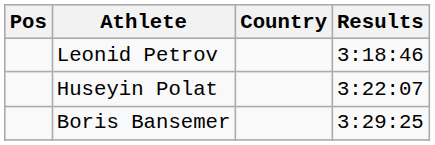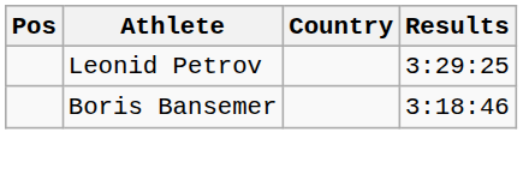 <table class="wikitable">
 <tr>
 <th>Pos</th>
 <th>Athlete</th>
 <th>Country</th>
 <th>Results</th>
 </tr>
 <tr>
 <td align="center"></td>
 <td>Leonid Petrov</td>
 <td></td>
-<td>3:18:46</td>
-</tr>
-<tr>
-<td align="center"></td>
-<td>Huseyin Polat</td>
-<td></td>
-<td>3:22:07</td>
+<td>3:29:25</td>
 </tr>
 <tr>
 <td align="center"></td>
 <td>Boris Bansemer</td>
 <td></td>
-<td>3:29:25</td>
+<td>3:18:46</td>
 </tr>
 </table>
